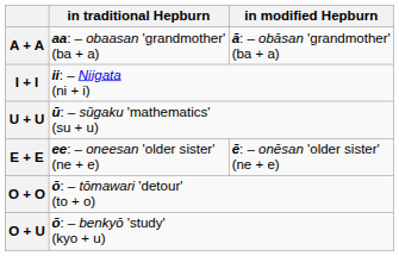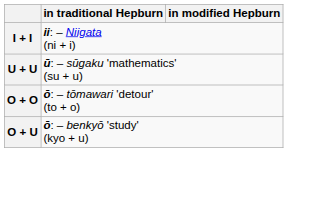 <table class="wikitable">
 <tr>
 <th></th>
 <th>in traditional Hepburn</th>
 <th>in modified Hepburn</th>
-</tr>
-<tr>
-<th>A + A</th>
-<td><strong><em>aa</em></strong>:  – <em>obaasan</em> 'grandmother'<br>(ba + a)</td>
-<td><strong><em>ā</em></strong>:  – <em>obāsan</em> 'grandmother'<br>(ba + a)</td>
 </tr>
 <tr>
 <th>I + I</th>
 <td colspan="2"><strong><em>ii</em></strong>:  – <a href='#'><em>Niigata</em></a><br>(ni + i)</td>
 </tr>
 <tr>
 <th>U + U</th>
 <td colspan="2"><strong><em>ū</em></strong>:  – <em>sūgaku</em> 'mathematics'<br>(su + u)</td>
 </tr>
 <tr>
-<th>E + E</th>
-<td><strong><em>ee</em></strong>:  – <em>oneesan</em> 'older sister'<br>(ne + e)</td>
-<td><strong><em>ē</em></strong>:  – <em>onēsan </em> 'older sister'<br>(ne + e)</td>
-</tr>
-<tr>
 <th>O + O</th>
 <td colspan="2"><strong><em>ō</em></strong>:  – <em>tōmawari</em> 'detour'<br>(to + o)</td>
 </tr>
 <tr>
 <th>O + U</th>
 <td colspan="2"><strong><em>ō</em></strong>:  – <em>benkyō</em> 'study'<br>(kyo + u)</td>
 </tr>
 </table>
